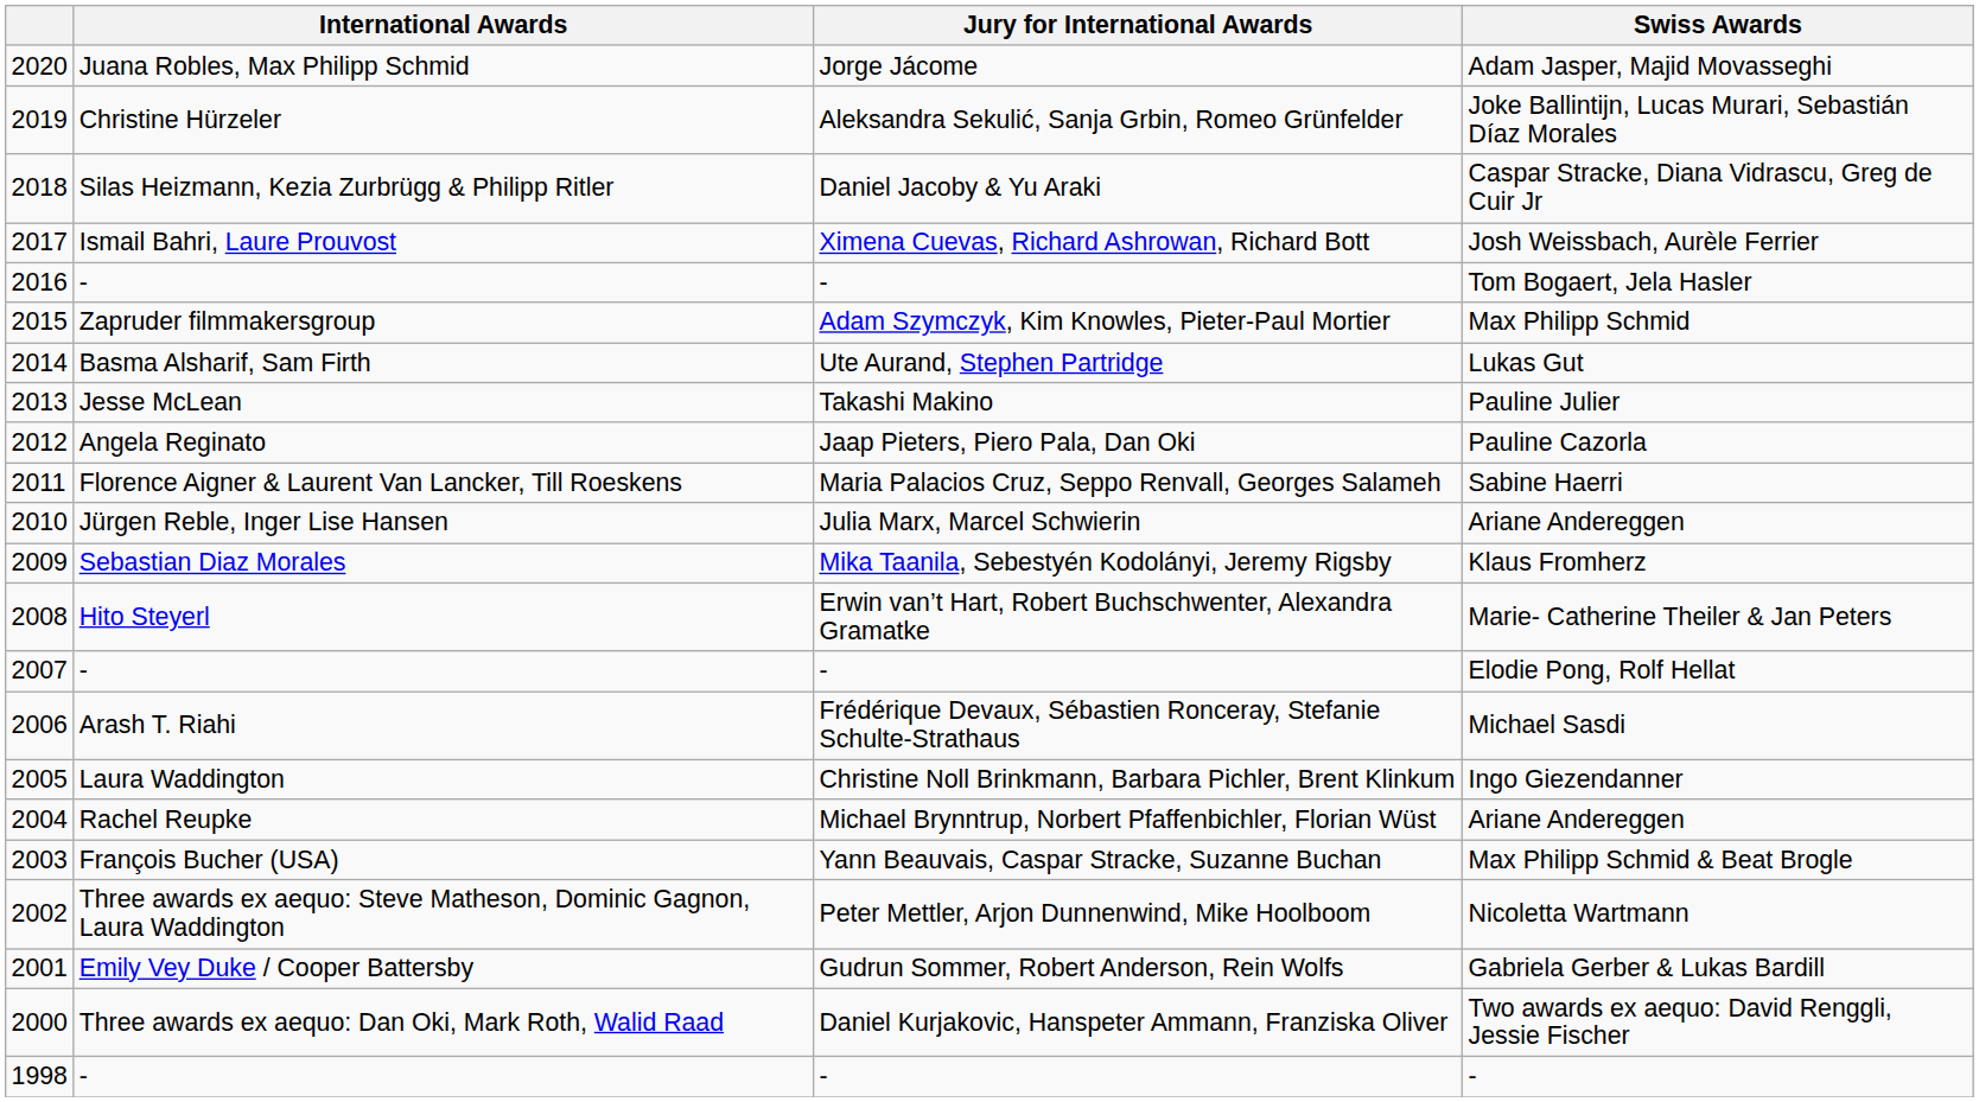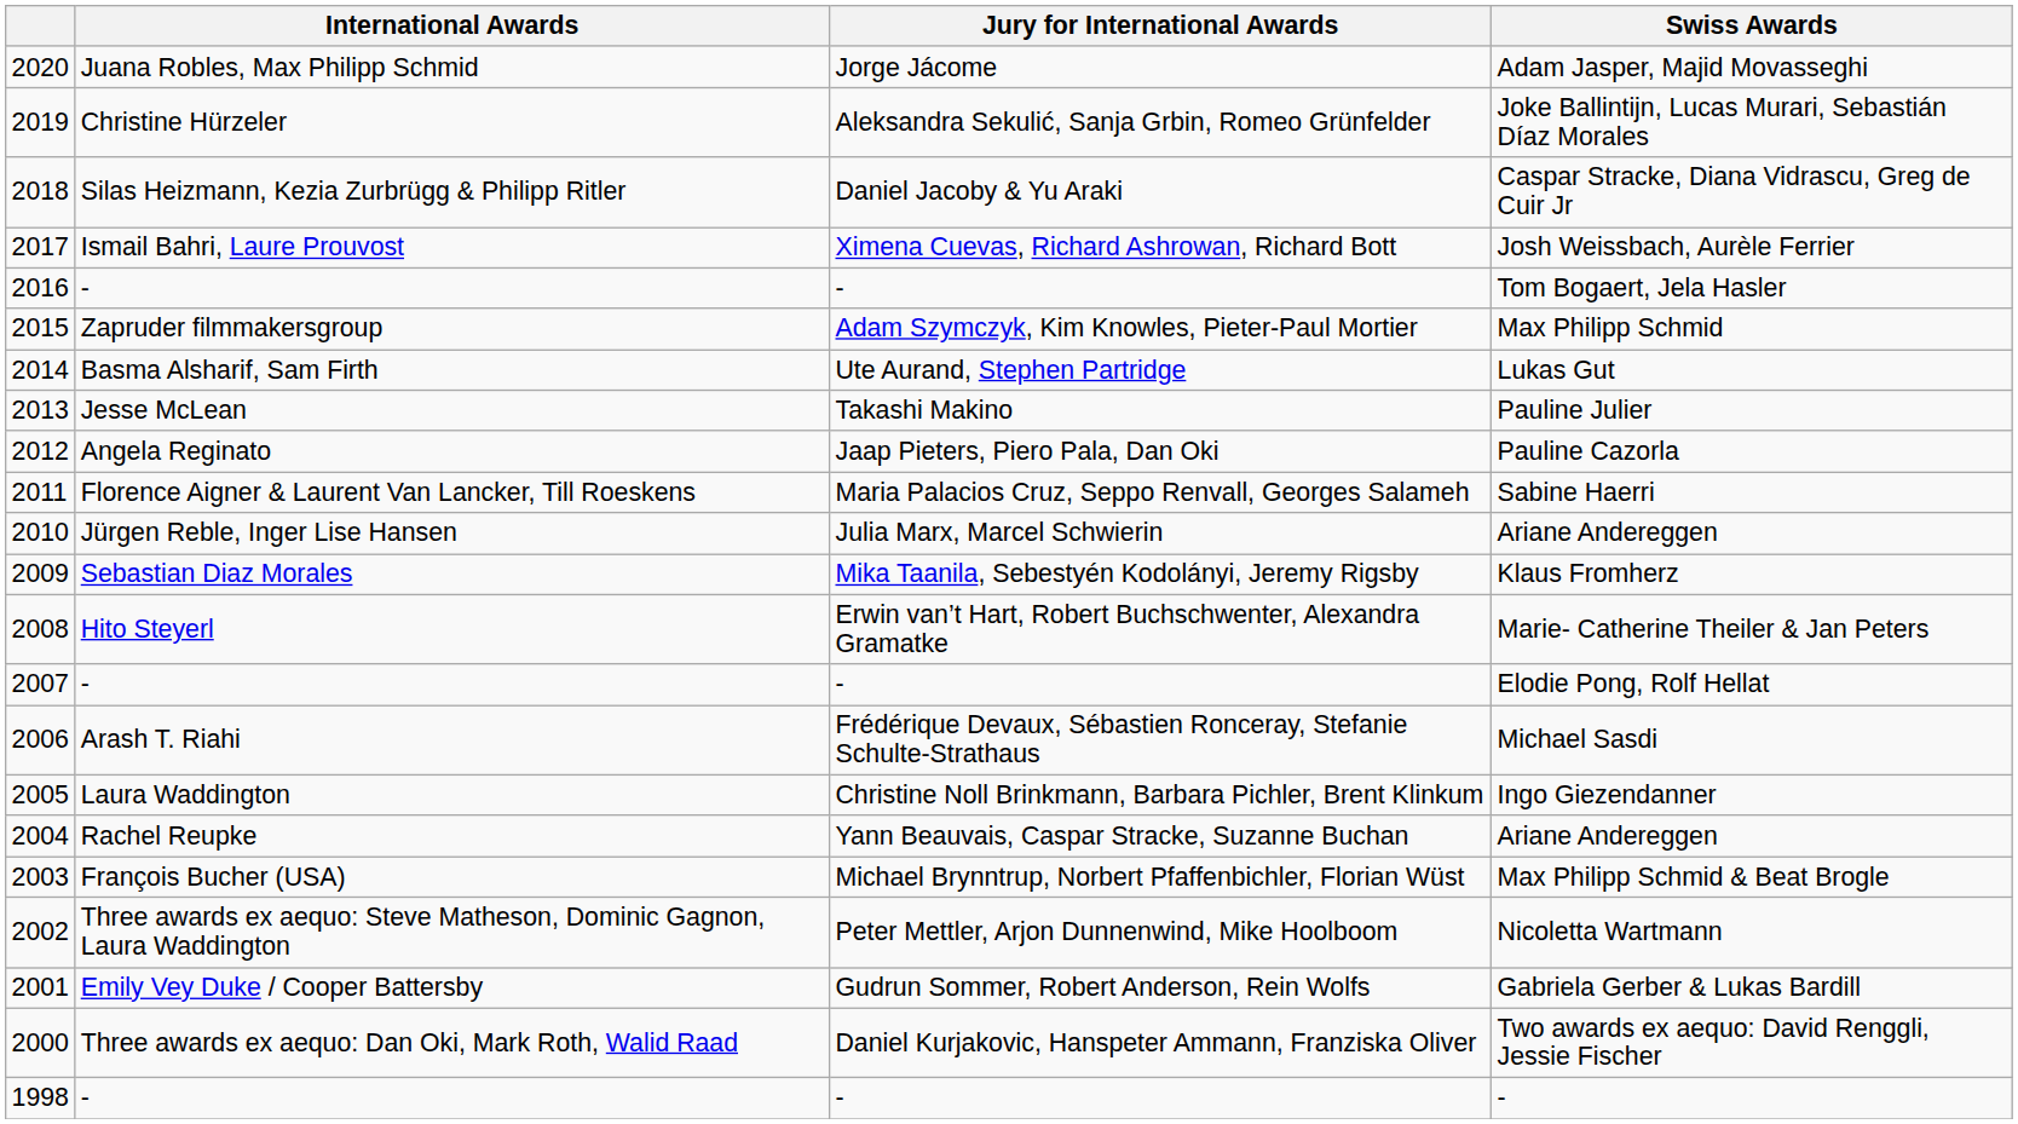 <table class="wikitable">
 <tr>
 <th></th>
 <th>International Awards</th>
 <th>Jury for International Awards</th>
 <th>Swiss Awards</th>
 </tr>
 <tr>
 <td>2020</td>
 <td>Juana Robles,  Max Philipp Schmid</td>
 <td>Jorge Jácome</td>
 <td>Adam Jasper, Majid Movasseghi</td>
 </tr>
 <tr>
 <td>2019</td>
 <td>Christine Hürzeler</td>
 <td>Aleksandra Sekulić, Sanja Grbin, Romeo Grünfelder</td>
 <td>Joke Ballintijn, Lucas Murari, Sebastián Díaz Morales</td>
 </tr>
 <tr>
 <td>2018</td>
 <td>Silas Heizmann, Kezia Zurbrügg & Philipp Ritler</td>
 <td>Daniel Jacoby & Yu Araki</td>
 <td>Caspar Stracke, Diana Vidrascu, Greg de Cuir Jr</td>
 </tr>
 <tr>
 <td>2017</td>
 <td>Ismail Bahri, <a href='#'>Laure Prouvost</a></td>
 <td><a href='#'>Ximena Cuevas</a>, <a href='#'>Richard Ashrowan</a>, Richard Bott</td>
 <td>Josh Weissbach, Aurèle Ferrier</td>
 </tr>
 <tr>
 <td>2016</td>
 <td>-</td>
 <td>-</td>
 <td>Tom Bogaert, Jela Hasler</td>
 </tr>
 <tr>
 <td>2015</td>
 <td>Zapruder filmmakersgroup</td>
 <td><a href='#'>Adam Szymczyk</a>, Kim Knowles, Pieter-Paul Mortier</td>
 <td>Max Philipp Schmid</td>
 </tr>
 <tr>
 <td>2014</td>
 <td>Basma Alsharif, Sam Firth</td>
 <td>Ute Aurand, <a href='#'>Stephen Partridge</a></td>
 <td>Lukas Gut</td>
 </tr>
 <tr>
 <td>2013</td>
 <td>Jesse McLean</td>
 <td>Takashi Makino</td>
 <td>Pauline Julier</td>
 </tr>
 <tr>
 <td>2012</td>
 <td>Angela Reginato</td>
 <td>Jaap Pieters, Piero Pala, Dan Oki</td>
 <td>Pauline Cazorla</td>
 </tr>
 <tr>
 <td>2011</td>
 <td>Florence Aigner & Laurent Van Lancker, Till Roeskens</td>
 <td>Maria Palacios Cruz, Seppo Renvall, Georges Salameh</td>
 <td>Sabine Haerri</td>
 </tr>
 <tr>
 <td>2010</td>
 <td>Jürgen Reble, Inger Lise Hansen</td>
 <td>Julia Marx, Marcel Schwierin</td>
 <td>Ariane Andereggen</td>
 </tr>
 <tr>
 <td>2009</td>
 <td><a href='#'>Sebastian Diaz Morales</a></td>
 <td><a href='#'>Mika Taanila</a>, Sebestyén Kodolányi, Jeremy Rigsby</td>
 <td>Klaus Fromherz</td>
 </tr>
 <tr>
 <td>2008</td>
 <td><a href='#'>Hito Steyerl</a></td>
 <td>Erwin van’t Hart, Robert Buchschwenter, Alexandra Gramatke</td>
 <td>Marie- Catherine Theiler & Jan Peters</td>
 </tr>
 <tr>
 <td>2007</td>
 <td>-</td>
 <td>-</td>
 <td>Elodie Pong, Rolf Hellat</td>
 </tr>
 <tr>
 <td>2006</td>
 <td>Arash T. Riahi</td>
 <td>Frédérique Devaux, Sébastien Ronceray, Stefanie Schulte-Strathaus</td>
 <td>Michael Sasdi</td>
 </tr>
 <tr>
 <td>2005</td>
 <td>Laura Waddington</td>
 <td>Christine Noll Brinkmann, Barbara Pichler, Brent Klinkum</td>
 <td>Ingo Giezendanner</td>
 </tr>
 <tr>
 <td>2004</td>
 <td>Rachel Reupke</td>
-<td>Michael Brynntrup, Norbert Pfaffenbichler, Florian Wüst</td>
+<td>Yann Beauvais, Caspar Stracke, Suzanne Buchan</td>
 <td>Ariane Andereggen</td>
 </tr>
 <tr>
 <td>2003</td>
 <td>François Bucher (USA)</td>
-<td>Yann Beauvais, Caspar Stracke, Suzanne Buchan</td>
+<td>Michael Brynntrup, Norbert Pfaffenbichler, Florian Wüst</td>
 <td>Max Philipp Schmid & Beat Brogle</td>
 </tr>
 <tr>
 <td>2002</td>
 <td>Three awards ex aequo: Steve Matheson, Dominic Gagnon, Laura Waddington</td>
 <td>Peter Mettler, Arjon Dunnenwind, Mike Hoolboom</td>
 <td>Nicoletta Wartmann</td>
 </tr>
 <tr>
 <td>2001</td>
 <td><a href='#'>Emily Vey Duke</a> / Cooper Battersby</td>
 <td>Gudrun Sommer, Robert Anderson, Rein Wolfs</td>
 <td>Gabriela Gerber & Lukas Bardill</td>
 </tr>
 <tr>
 <td>2000</td>
 <td>Three awards ex aequo: Dan Oki, Mark Roth, <a href='#'>Walid Raad</a></td>
 <td>Daniel Kurjakovic, Hanspeter Ammann, Franziska Oliver</td>
 <td>Two awards ex aequo: David Renggli, Jessie Fischer</td>
 </tr>
 <tr>
 <td>1998</td>
 <td>-</td>
 <td>-</td>
 <td>-</td>
 </tr>
 </table>
